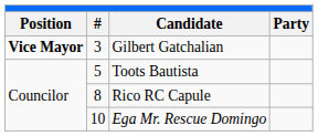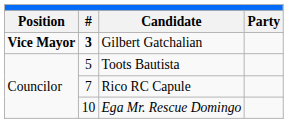 <table class="wikitable">
 <tr>
 <th colspan="5" style="background:#046cf9;"></th>
 </tr>
 <tr>
 <th>Position</th>
 <th>#</th>
 <th>Candidate</th>
 <th colspan="2">Party</th>
 </tr>
 <tr>
 <td><strong>Vice Mayor</strong></td>
-<td style="text-align:center;">3</td>
+<td style="text-align:center;"><strong>3</strong></td>
 <td>Gilbert Gatchalian</td>
 <td></td>
 </tr>
 <tr>
 <td rowspan="3">Councilor</td>
 <td style="text-align:center;">5</td>
 <td>Toots Bautista</td>
 <td></td>
 </tr>
 <tr>
-<td style="text-align:center;">8</td>
+<td style="text-align:center;">7</td>
 <td>Rico RC Capule</td>
 <td></td>
 </tr>
 <tr>
 <td style="text-align:center;">10</td>
 <td><em>Ega Mr. Rescue Domingo</em></td>
 <td></td>
 </tr>
 </table>
